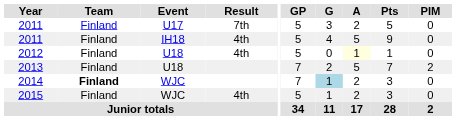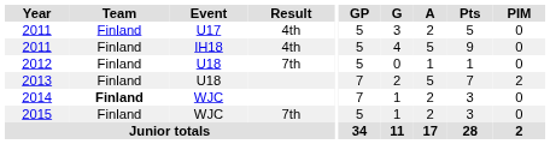 <table border="0" cellpadding="1" cellspacing="0" ID="Table3" style="text-align:center; width:40em">
 <tr ALIGN="center" bgcolor="#e0e0e0">
 <th>Year</th>
 <th>Team</th>
 <th>Event</th>
 <th>Result</th>
 <th rowspan="99" bgcolor="#ffffff"></th>
 <th>GP</th>
 <th>G</th>
 <th>A</th>
 <th>Pts</th>
 <th>PIM</th>
 </tr>
 <tr>
 <td><a href='#'>2011</a></td>
 <td><a href='#'>Finland</a></td>
 <td><a href='#'>U17</a></td>
-<td>7th</td>
+<td>4th</td>
 <td>5</td>
 <td>3</td>
 <td>2</td>
 <td>5</td>
 <td>0</td>
 </tr>
 <tr bgcolor="#f0f0f0">
 <td><a href='#'>2011</a></td>
 <td>Finland</td>
 <td><a href='#'>IH18</a></td>
 <td>4th</td>
 <td>5</td>
 <td>4</td>
 <td>5</td>
 <td>9</td>
 <td>0</td>
 </tr>
 <tr>
 <td><a href='#'>2012</a></td>
 <td>Finland</td>
 <td><a href='#'>U18</a></td>
-<td>4th</td>
+<td>7th</td>
 <td>5</td>
 <td>0</td>
-<td style="background: lightyellow;">1</td>
+<td>1</td>
 <td>1</td>
 <td>0</td>
 </tr>
 <tr bgcolor="#f0f0f0">
 <td><a href='#'>2013</a></td>
 <td>Finland</td>
 <td>U18</td>
 <td></td>
 <td>7</td>
 <td>2</td>
 <td>5</td>
 <td>7</td>
 <td>2</td>
 </tr>
 <tr>
 <td><a href='#'>2014</a></td>
 <td><strong>Finland</strong></td>
 <td><a href='#'>WJC</a></td>
 <td></td>
 <td>7</td>
-<td style="background: lightblue;">1</td>
+<td>1</td>
 <td>2</td>
 <td>3</td>
 <td>0</td>
 </tr>
 <tr bgcolor="#f0f0f0">
 <td><a href='#'>2015</a></td>
 <td>Finland</td>
 <td>WJC</td>
-<td>4th</td>
+<td>7th</td>
 <td>5</td>
 <td>1</td>
 <td>2</td>
 <td>3</td>
 <td>0</td>
 </tr>
 <tr bgcolor="#e0e0e0">
 <th colspan="4">Junior totals</th>
 <th>34</th>
 <th>11</th>
 <th>17</th>
 <th>28</th>
 <th>2</th>
 </tr>
 </table>
